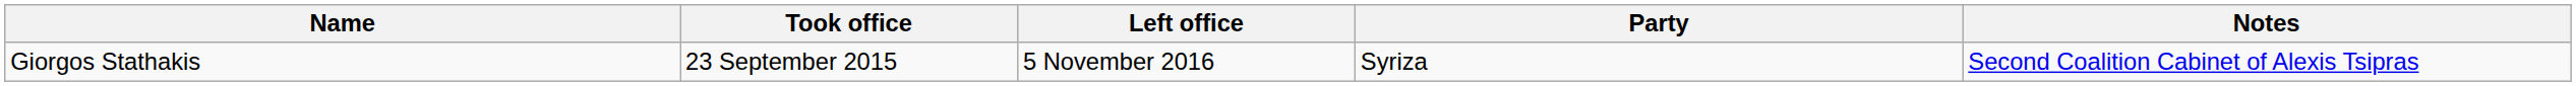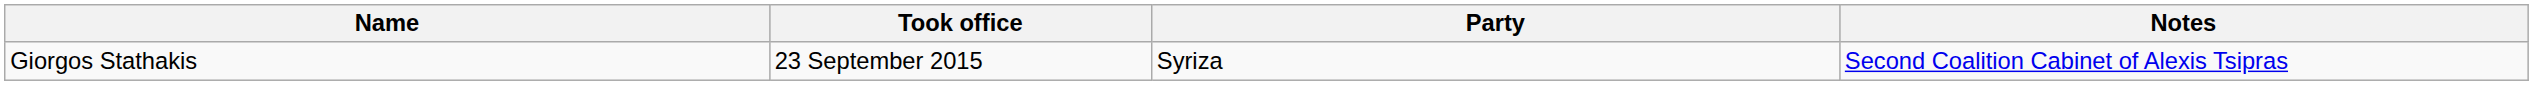 <table class="wikitable">
 <tr>
 <th width="20%">Name</th>
 <th width="10%">Took office</th>
-<th width="10%">Left office</th>
 <th width="18%">Party</th>
 <th width="18%">Notes</th>
 </tr>
 <tr>
 <td>Giorgos Stathakis</td>
 <td>23 September 2015</td>
-<td>5 November 2016</td>
 <td>Syriza</td>
 <td><a href='#'>Second Coalition Cabinet of Alexis Tsipras</a></td>
 </tr>
 </table>
